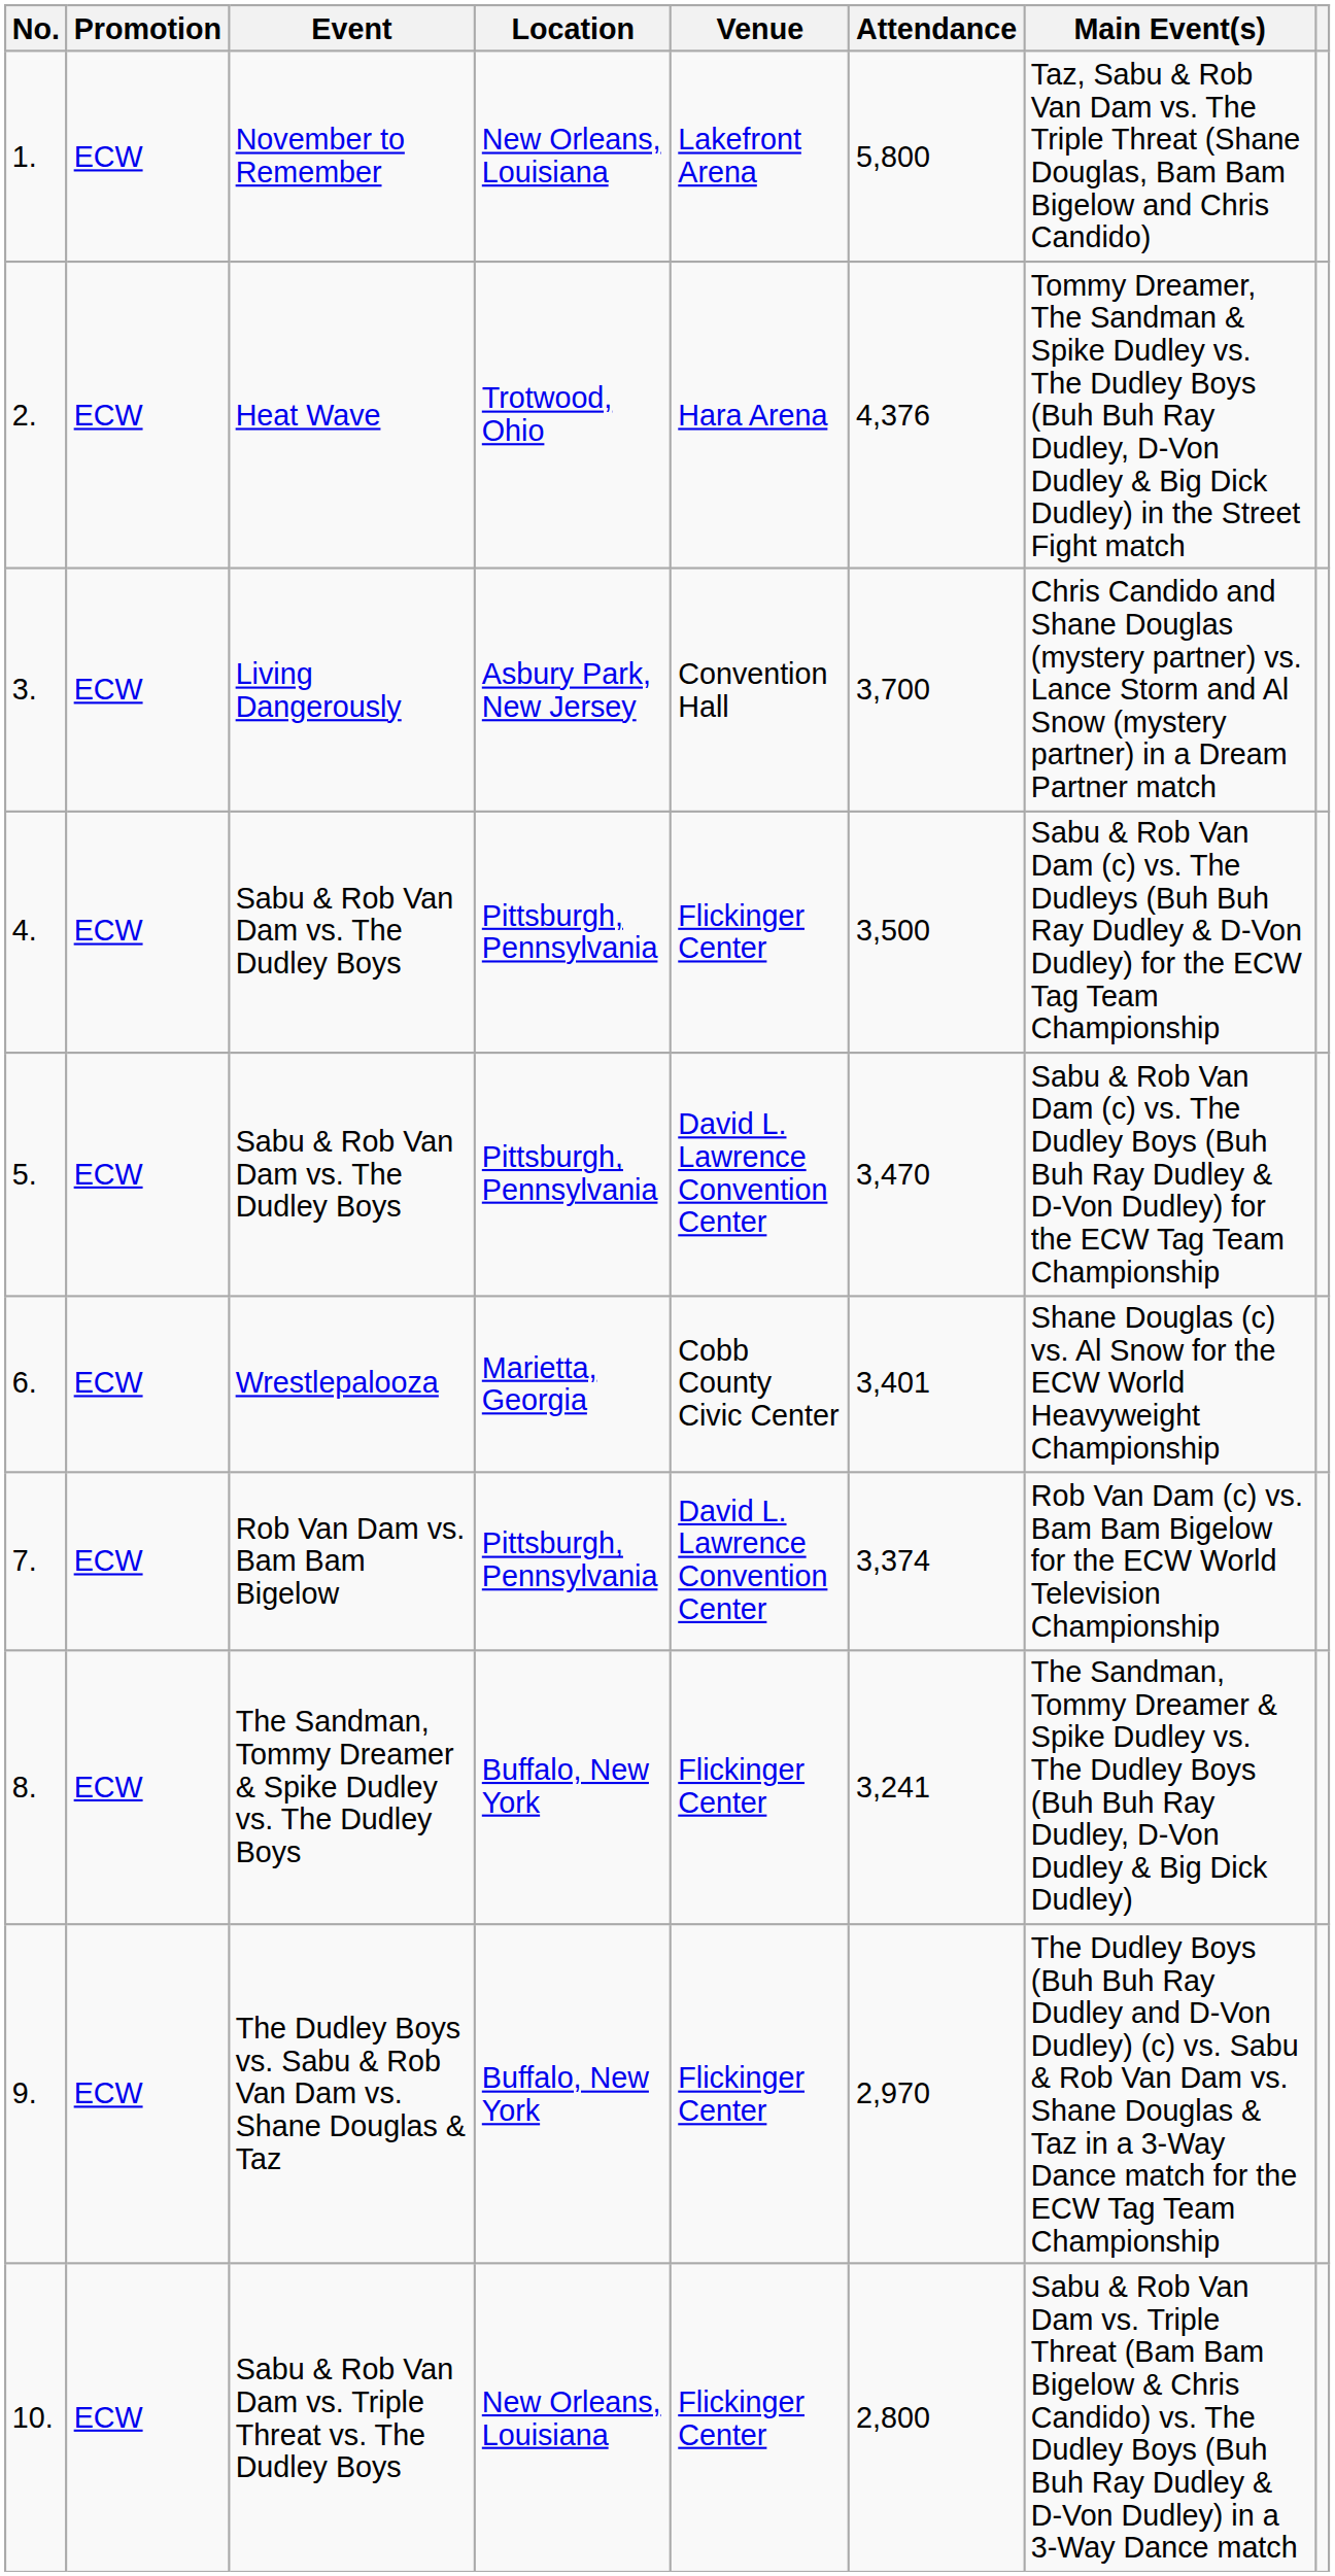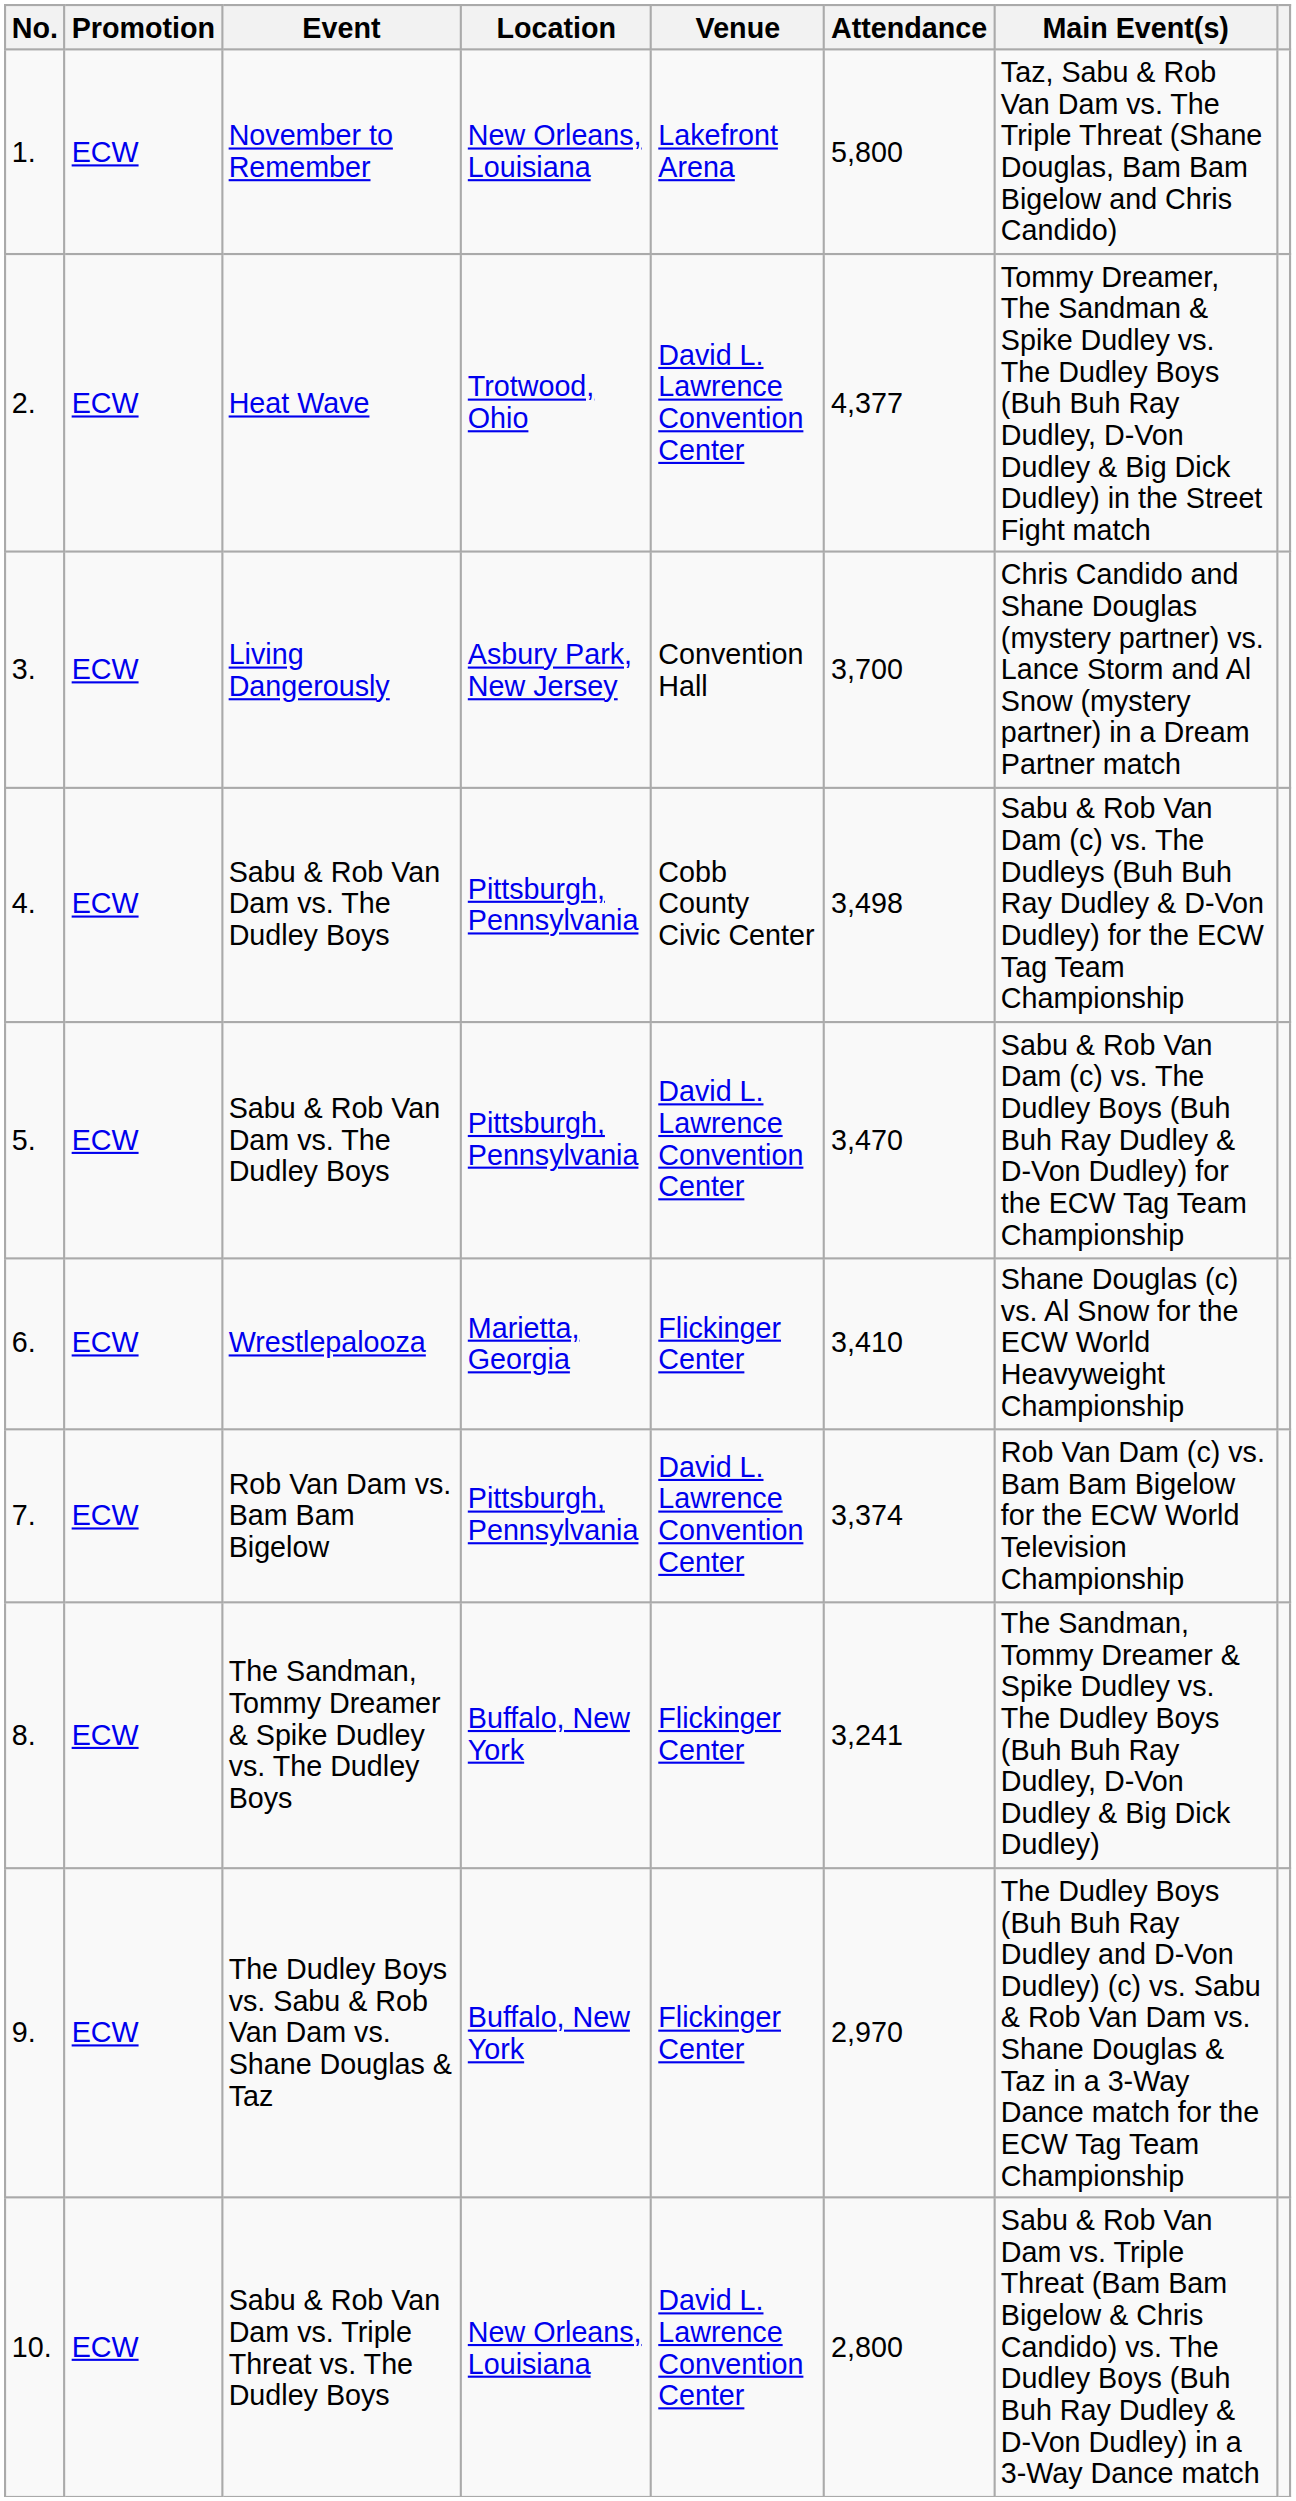 <table class="wikitable sortable" style="font-size:85%;">
 <tr>
 <th>No.</th>
 <th>Promotion</th>
 <th>Event</th>
 <th>Location</th>
 <th>Venue</th>
 <th>Attendance</th>
 <th class=unsortable>Main Event(s)</th>
 <th class=unsortable></th>
 </tr>
 <tr>
 <td>1.</td>
 <td><a href='#'>ECW</a></td>
 <td><a href='#'>November to Remember</a> <br> </td>
 <td><a href='#'>New Orleans, Louisiana</a></td>
 <td><a href='#'>Lakefront Arena</a></td>
 <td>5,800</td>
 <td>Taz, Sabu & Rob Van Dam vs. The Triple Threat (Shane Douglas, Bam Bam Bigelow and Chris Candido)</td>
 <td></td>
 </tr>
 <tr>
 <td>2.</td>
 <td><a href='#'>ECW</a></td>
 <td><a href='#'>Heat Wave</a> <br> </td>
 <td><a href='#'>Trotwood, Ohio</a></td>
-<td><a href='#'>Hara Arena</a></td>
-<td>4,376</td>
+<td><a href='#'>David L. Lawrence Convention Center</a></td>
+<td>4,377</td>
 <td>Tommy Dreamer, The Sandman & Spike Dudley vs. The Dudley Boys (Buh Buh Ray Dudley, D-Von Dudley & Big Dick Dudley) in the Street Fight match</td>
 <td></td>
 </tr>
 <tr>
 <td>3.</td>
 <td><a href='#'>ECW</a></td>
 <td><a href='#'>Living Dangerously</a> <br> </td>
 <td><a href='#'>Asbury Park, New Jersey</a></td>
 <td>Convention Hall</td>
 <td>3,700</td>
 <td>Chris Candido and Shane Douglas (mystery partner) vs. Lance Storm and Al Snow (mystery partner) in a Dream Partner match</td>
 <td></td>
 </tr>
 <tr>
 <td>4.</td>
 <td><a href='#'>ECW</a></td>
 <td>Sabu & Rob Van Dam vs. The Dudley Boys <br> </td>
 <td><a href='#'>Pittsburgh, Pennsylvania</a></td>
-<td><a href='#'>Flickinger Center</a></td>
-<td>3,500</td>
+<td>Cobb County Civic Center</td>
+<td>3,498</td>
 <td>Sabu & Rob Van Dam (c) vs. The Dudleys (Buh Buh Ray Dudley & D-Von Dudley) for the ECW Tag Team Championship</td>
 <td></td>
 </tr>
 <tr>
 <td>5.</td>
 <td><a href='#'>ECW</a></td>
 <td>Sabu & Rob Van Dam vs. The Dudley Boys <br> </td>
 <td><a href='#'>Pittsburgh, Pennsylvania</a></td>
 <td><a href='#'>David L. Lawrence Convention Center</a></td>
 <td>3,470</td>
 <td>Sabu & Rob Van Dam (c) vs. The Dudley Boys (Buh Buh Ray Dudley & D-Von Dudley) for the ECW Tag Team Championship</td>
 <td></td>
 </tr>
 <tr>
 <td>6.</td>
 <td><a href='#'>ECW</a></td>
 <td><a href='#'>Wrestlepalooza</a> <br> </td>
 <td><a href='#'>Marietta, Georgia</a></td>
-<td>Cobb County Civic Center</td>
-<td>3,401</td>
+<td><a href='#'>Flickinger Center</a></td>
+<td>3,410</td>
 <td>Shane Douglas (c) vs. Al Snow for the ECW World Heavyweight Championship</td>
 <td></td>
 </tr>
 <tr>
 <td>7.</td>
 <td><a href='#'>ECW</a></td>
 <td>Rob Van Dam vs. Bam Bam Bigelow <br> </td>
 <td><a href='#'>Pittsburgh, Pennsylvania</a></td>
 <td><a href='#'>David L. Lawrence Convention Center</a></td>
 <td>3,374</td>
 <td>Rob Van Dam (c) vs. Bam Bam Bigelow for the ECW World Television Championship</td>
 <td></td>
 </tr>
 <tr>
 <td>8.</td>
 <td><a href='#'>ECW</a></td>
 <td>The Sandman, Tommy Dreamer & Spike Dudley vs. The Dudley Boys <br> </td>
 <td><a href='#'>Buffalo, New York</a></td>
 <td><a href='#'>Flickinger Center</a></td>
 <td>3,241</td>
 <td>The Sandman, Tommy Dreamer & Spike Dudley vs. The Dudley Boys (Buh Buh Ray Dudley, D-Von Dudley & Big Dick Dudley)</td>
 <td></td>
 </tr>
 <tr>
 <td>9.</td>
 <td><a href='#'>ECW</a></td>
 <td>The Dudley Boys vs. Sabu & Rob Van Dam vs. Shane Douglas & Taz <br> </td>
 <td><a href='#'>Buffalo, New York</a></td>
 <td><a href='#'>Flickinger Center</a></td>
 <td>2,970</td>
 <td>The Dudley Boys (Buh Buh Ray Dudley and D-Von Dudley) (c) vs. Sabu & Rob Van Dam vs. Shane Douglas & Taz in a 3-Way Dance match for the ECW Tag Team Championship</td>
 <td></td>
 </tr>
 <tr>
 <td>10.</td>
 <td><a href='#'>ECW</a></td>
 <td>Sabu & Rob Van Dam vs. Triple Threat vs. The Dudley Boys <br> </td>
 <td><a href='#'>New Orleans, Louisiana</a></td>
-<td><a href='#'>Flickinger Center</a></td>
+<td><a href='#'>David L. Lawrence Convention Center</a></td>
 <td>2,800</td>
 <td>Sabu & Rob Van Dam vs. Triple Threat (Bam Bam Bigelow & Chris Candido) vs. The Dudley Boys (Buh Buh Ray Dudley & D-Von Dudley) in a 3-Way Dance match</td>
 <td></td>
 </tr>
 </table>
